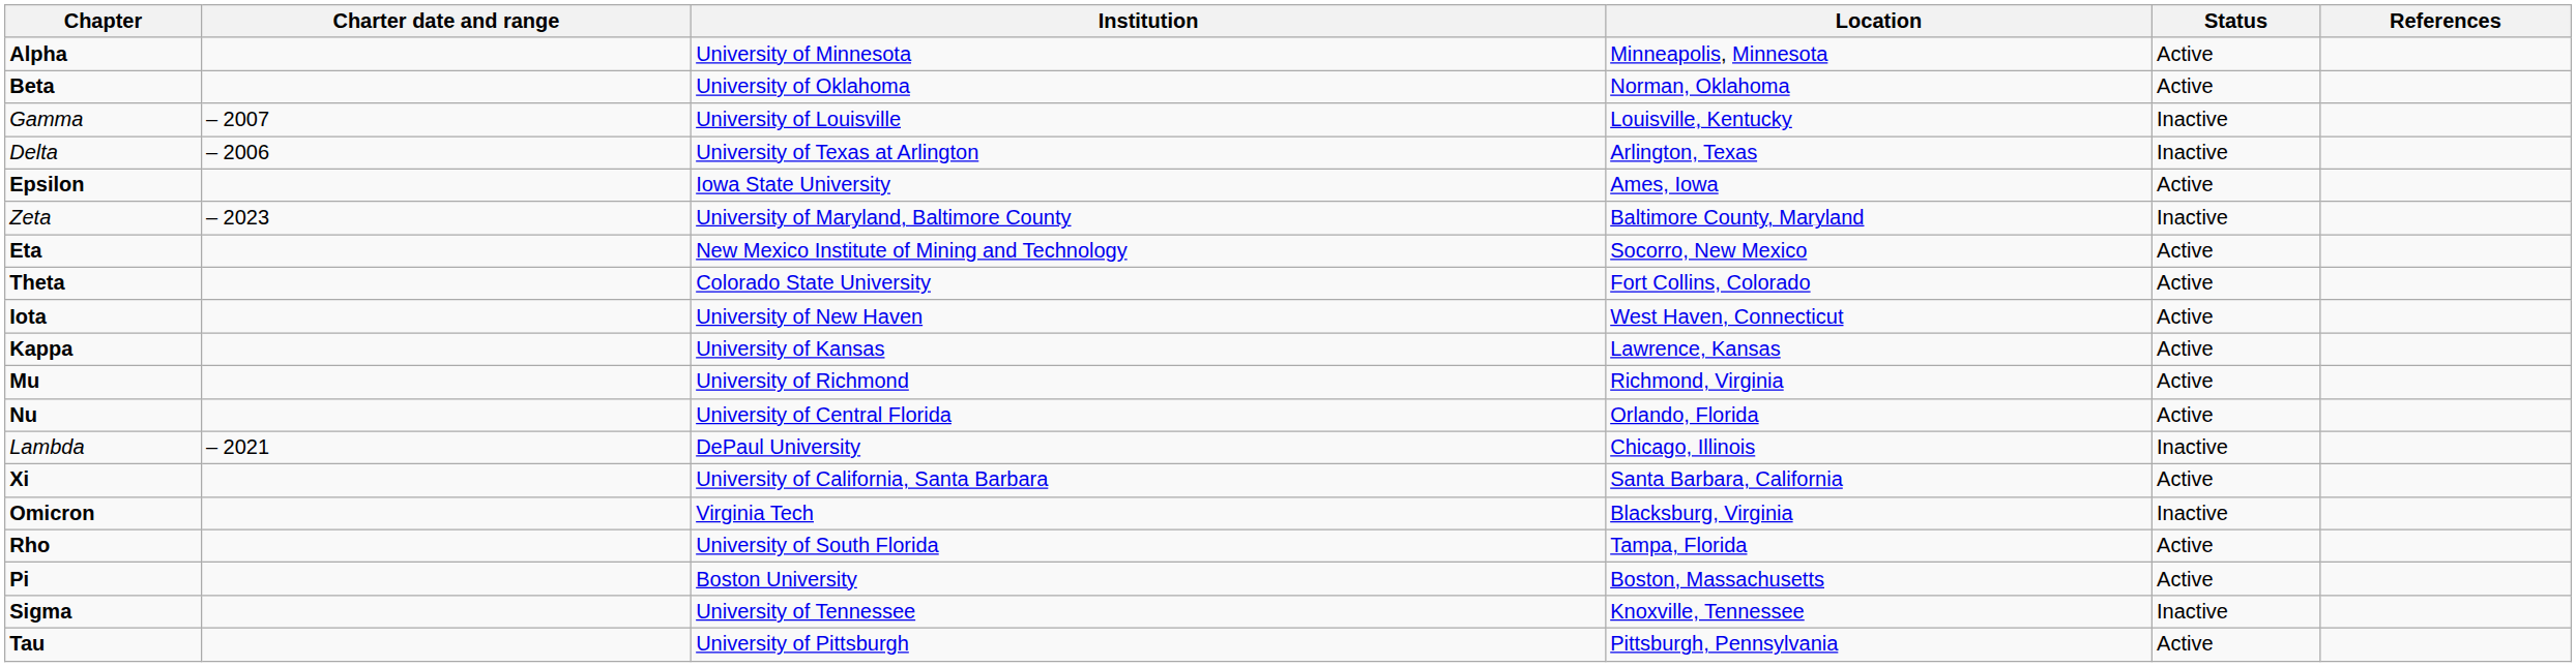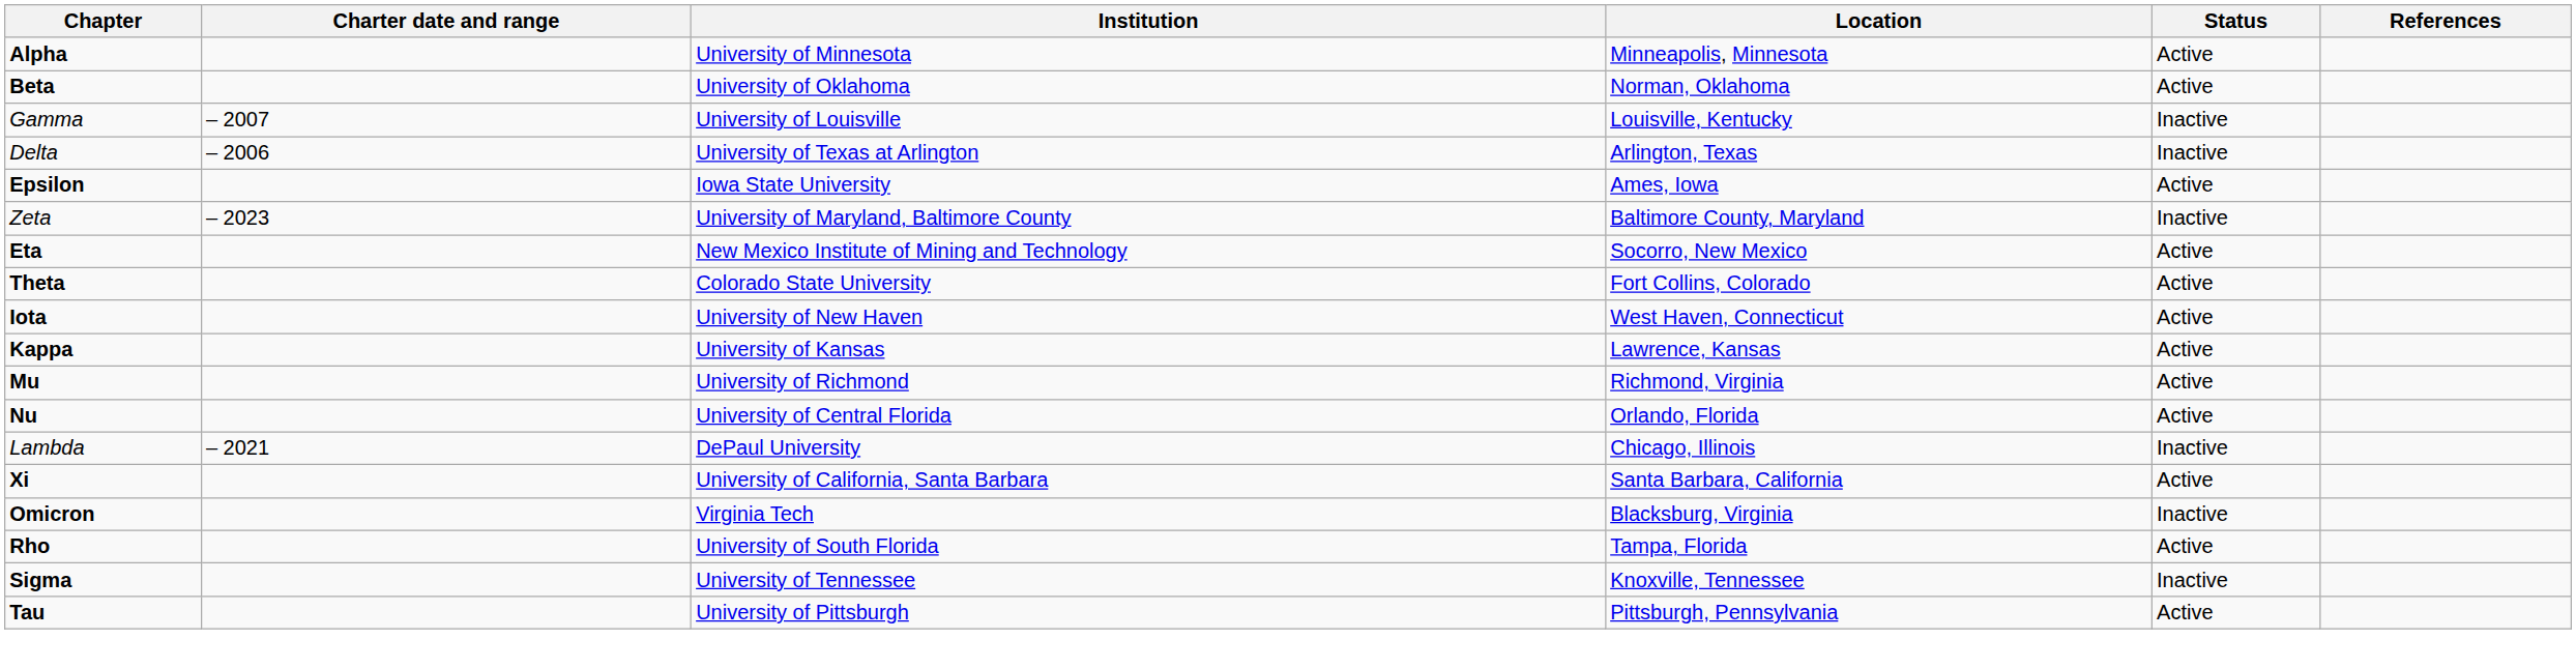 <table class="wikitable sortable" style="width:100%;">
 <tr>
 <th>Chapter</th>
 <th>Charter date and range</th>
 <th>Institution</th>
 <th>Location</th>
 <th>Status</th>
 <th>References</th>
 </tr>
 <tr>
 <td><strong>Alpha</strong></td>
 <td></td>
 <td><a href='#'>University of Minnesota</a></td>
 <td><a href='#'>Minneapolis</a>, <a href='#'>Minnesota</a></td>
 <td>Active</td>
 <td></td>
 </tr>
 <tr>
 <td><strong>Beta</strong></td>
 <td></td>
 <td><a href='#'>University of Oklahoma</a></td>
 <td><a href='#'>Norman, Oklahoma</a></td>
 <td>Active</td>
 <td></td>
 </tr>
 <tr>
 <td><em>Gamma</em></td>
 <td> – 2007</td>
 <td><a href='#'>University of Louisville</a></td>
 <td><a href='#'>Louisville, Kentucky</a></td>
 <td>Inactive</td>
 <td></td>
 </tr>
 <tr>
 <td><em>Delta</em></td>
 <td> – 2006</td>
 <td><a href='#'>University of Texas at Arlington</a></td>
 <td><a href='#'>Arlington, Texas</a></td>
 <td>Inactive</td>
 <td></td>
 </tr>
 <tr>
 <td><strong>Epsilon</strong></td>
 <td></td>
 <td><a href='#'>Iowa State University</a></td>
 <td><a href='#'>Ames, Iowa</a></td>
 <td>Active</td>
 <td></td>
 </tr>
 <tr>
 <td><em>Zeta</em></td>
 <td> – 2023</td>
 <td><a href='#'>University of Maryland, Baltimore County</a></td>
 <td><a href='#'>Baltimore County, Maryland</a></td>
 <td>Inactive</td>
 <td></td>
 </tr>
 <tr>
 <td><strong>Eta</strong></td>
 <td></td>
 <td><a href='#'>New Mexico Institute of Mining and Technology</a></td>
 <td><a href='#'>Socorro, New Mexico</a></td>
 <td>Active</td>
 <td></td>
 </tr>
 <tr>
 <td><strong>Theta</strong></td>
 <td></td>
 <td><a href='#'>Colorado State University</a></td>
 <td><a href='#'>Fort Collins, Colorado</a></td>
 <td>Active</td>
 <td></td>
 </tr>
 <tr>
 <td><strong>Iota</strong></td>
 <td></td>
 <td><a href='#'>University of New Haven</a></td>
 <td><a href='#'>West Haven, Connecticut</a></td>
 <td>Active</td>
 <td></td>
 </tr>
 <tr>
 <td><strong>Kappa</strong></td>
 <td></td>
 <td><a href='#'>University of Kansas</a></td>
 <td><a href='#'>Lawrence, Kansas</a></td>
 <td>Active</td>
 <td></td>
 </tr>
 <tr>
 <td><strong>Mu</strong></td>
 <td></td>
 <td><a href='#'>University of Richmond</a></td>
 <td><a href='#'>Richmond, Virginia</a></td>
 <td>Active</td>
 <td></td>
 </tr>
 <tr>
 <td><strong>Nu</strong></td>
 <td></td>
 <td><a href='#'>University of Central Florida</a></td>
 <td><a href='#'>Orlando, Florida</a></td>
 <td>Active</td>
 <td></td>
 </tr>
 <tr>
 <td><em>Lambda</em></td>
 <td> – 2021</td>
 <td><a href='#'>DePaul University</a></td>
 <td><a href='#'>Chicago, Illinois</a></td>
 <td>Inactive</td>
 <td></td>
 </tr>
 <tr>
 <td><strong>Xi</strong></td>
 <td></td>
 <td><a href='#'>University of California, Santa Barbara</a></td>
 <td><a href='#'>Santa Barbara, California</a></td>
 <td>Active</td>
 <td></td>
 </tr>
 <tr>
 <td><strong>Omicron</strong></td>
 <td></td>
 <td><a href='#'>Virginia Tech</a></td>
 <td><a href='#'>Blacksburg, Virginia</a></td>
 <td>Inactive</td>
 <td></td>
 </tr>
 <tr>
 <td><strong>Rho</strong></td>
 <td></td>
 <td><a href='#'>University of South Florida</a></td>
 <td><a href='#'>Tampa, Florida</a></td>
 <td>Active</td>
 <td></td>
 </tr>
 <tr>
-<td><strong>Pi</strong></td>
-<td></td>
-<td><a href='#'>Boston University</a></td>
-<td><a href='#'>Boston, Massachusetts</a></td>
-<td>Active</td>
-<td></td>
-</tr>
-<tr>
 <td><strong>Sigma</strong></td>
 <td></td>
 <td><a href='#'>University of Tennessee</a></td>
 <td><a href='#'>Knoxville, Tennessee</a></td>
 <td>Inactive</td>
 <td></td>
 </tr>
 <tr>
 <td><strong>Tau</strong></td>
 <td></td>
 <td><a href='#'>University of Pittsburgh</a></td>
 <td><a href='#'>Pittsburgh, Pennsylvania</a></td>
 <td>Active</td>
 <td></td>
 </tr>
 </table>
